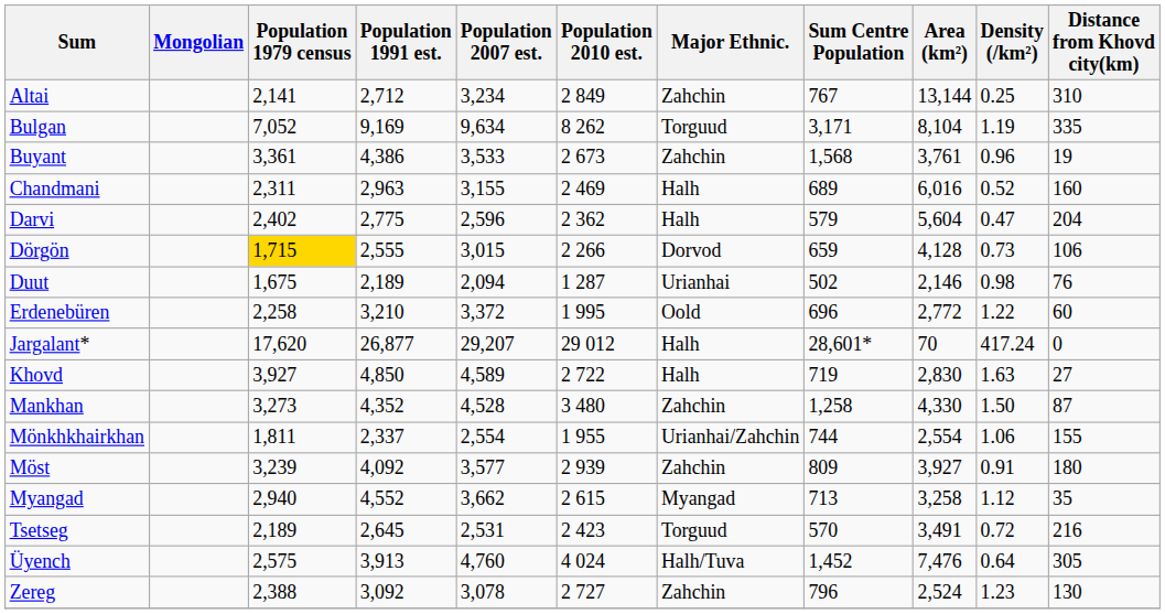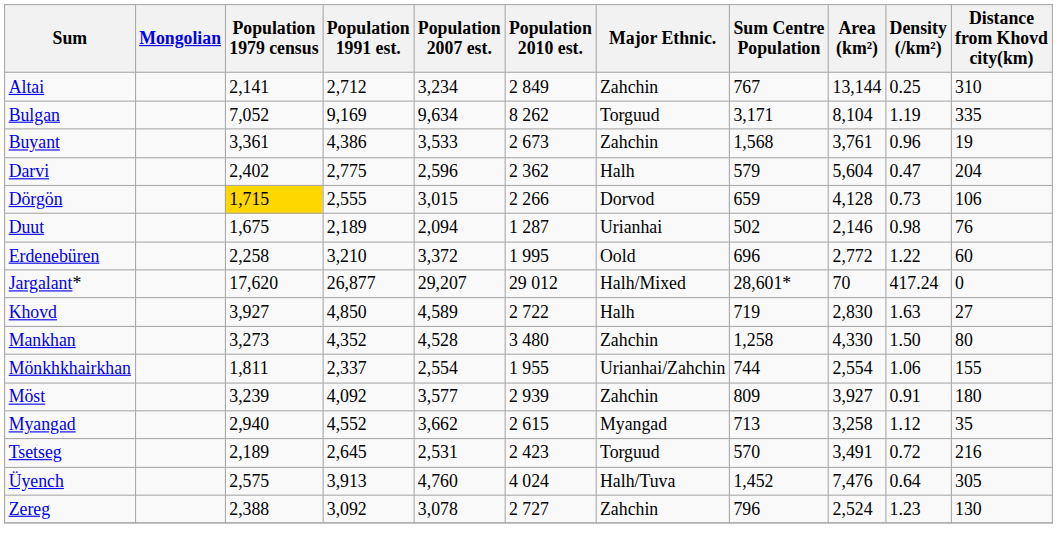 <table class="wikitable">
 <tr>
 <th>Sum</th>
 <th><a href='#'>Mongolian</a></th>
 <th>Population<br>1979 census</th>
 <th>Population<br>1991 est.</th>
 <th>Population<br>2007 est.</th>
 <th>Population<br>2010 est.</th>
 <th>Major Ethnic.</th>
 <th>Sum Centre<br>Population</th>
 <th>Area<br>(km²)</th>
 <th>Density<br>(/km²)</th>
 <th>Distance<br>from Khovd<br>city(km)</th>
 </tr>
 <tr>
 <td><a href='#'>Altai</a></td>
 <td></td>
 <td>2,141</td>
 <td>2,712</td>
 <td>3,234</td>
 <td>2 849</td>
 <td>Zahchin</td>
 <td>767</td>
 <td>13,144</td>
 <td>0.25</td>
 <td>310</td>
 </tr>
 <tr>
 <td><a href='#'>Bulgan</a></td>
 <td></td>
 <td>7,052</td>
 <td>9,169</td>
 <td>9,634</td>
 <td>8 262</td>
 <td>Torguud</td>
 <td>3,171</td>
 <td>8,104</td>
 <td>1.19</td>
 <td>335</td>
 </tr>
 <tr>
 <td><a href='#'>Buyant</a></td>
 <td></td>
 <td>3,361</td>
 <td>4,386</td>
 <td>3,533</td>
 <td>2 673</td>
 <td>Zahchin</td>
 <td>1,568</td>
 <td>3,761</td>
 <td>0.96</td>
 <td>19</td>
-</tr>
-<tr>
-<td><a href='#'>Chandmani</a></td>
-<td></td>
-<td>2,311</td>
-<td>2,963</td>
-<td>3,155</td>
-<td>2 469</td>
-<td>Halh</td>
-<td>689</td>
-<td>6,016</td>
-<td>0.52</td>
-<td>160</td>
 </tr>
 <tr>
 <td><a href='#'>Darvi</a></td>
 <td></td>
 <td>2,402</td>
 <td>2,775</td>
 <td>2,596</td>
 <td>2 362</td>
 <td>Halh</td>
 <td>579</td>
 <td>5,604</td>
 <td>0.47</td>
 <td>204</td>
 </tr>
 <tr>
 <td><a href='#'>Dörgön</a></td>
 <td></td>
 <td style="background: gold;">1,715</td>
 <td>2,555</td>
 <td>3,015</td>
 <td>2 266</td>
 <td>Dorvod</td>
 <td>659</td>
 <td>4,128</td>
 <td>0.73</td>
 <td>106</td>
 </tr>
 <tr>
 <td><a href='#'>Duut</a></td>
 <td></td>
 <td>1,675</td>
 <td>2,189</td>
 <td>2,094</td>
 <td>1 287</td>
 <td>Urianhai</td>
 <td>502</td>
 <td>2,146</td>
 <td>0.98</td>
 <td>76</td>
 </tr>
 <tr>
 <td><a href='#'>Erdenebüren</a></td>
 <td></td>
 <td>2,258</td>
 <td>3,210</td>
 <td>3,372</td>
 <td>1 995</td>
 <td>Oold</td>
 <td>696</td>
 <td>2,772</td>
 <td>1.22</td>
 <td>60</td>
 </tr>
 <tr>
 <td><a href='#'>Jargalant</a>*</td>
 <td></td>
 <td>17,620</td>
 <td>26,877</td>
 <td>29,207</td>
 <td>29 012</td>
-<td>Halh</td>
+<td>Halh/Mixed</td>
 <td>28,601*</td>
 <td>70</td>
 <td>417.24</td>
 <td>0</td>
 </tr>
 <tr>
 <td><a href='#'>Khovd</a></td>
 <td></td>
 <td>3,927</td>
 <td>4,850</td>
 <td>4,589</td>
 <td>2 722</td>
 <td>Halh</td>
 <td>719</td>
 <td>2,830</td>
 <td>1.63</td>
 <td>27</td>
 </tr>
 <tr>
 <td><a href='#'>Mankhan</a></td>
 <td></td>
 <td>3,273</td>
 <td>4,352</td>
 <td>4,528</td>
 <td>3 480</td>
 <td>Zahchin</td>
 <td>1,258</td>
 <td>4,330</td>
 <td>1.50</td>
-<td>87</td>
+<td>80</td>
 </tr>
 <tr>
 <td><a href='#'>Mönkhkhairkhan</a></td>
 <td></td>
 <td>1,811</td>
 <td>2,337</td>
 <td>2,554</td>
 <td>1 955</td>
 <td>Urianhai/Zahchin</td>
 <td>744</td>
 <td>2,554</td>
 <td>1.06</td>
 <td>155</td>
 </tr>
 <tr>
 <td><a href='#'>Möst</a></td>
 <td></td>
 <td>3,239</td>
 <td>4,092</td>
 <td>3,577</td>
 <td>2 939</td>
 <td>Zahchin</td>
 <td>809</td>
 <td>3,927</td>
 <td>0.91</td>
 <td>180</td>
 </tr>
 <tr>
 <td><a href='#'>Myangad</a></td>
 <td></td>
 <td>2,940</td>
 <td>4,552</td>
 <td>3,662</td>
 <td>2 615</td>
 <td>Myangad</td>
 <td>713</td>
 <td>3,258</td>
 <td>1.12</td>
 <td>35</td>
 </tr>
 <tr>
 <td><a href='#'>Tsetseg</a></td>
 <td></td>
 <td>2,189</td>
 <td>2,645</td>
 <td>2,531</td>
 <td>2 423</td>
 <td>Torguud</td>
 <td>570</td>
 <td>3,491</td>
 <td>0.72</td>
 <td>216</td>
 </tr>
 <tr>
 <td><a href='#'>Üyench</a></td>
 <td></td>
 <td>2,575</td>
 <td>3,913</td>
 <td>4,760</td>
 <td>4 024</td>
 <td>Halh/Tuva</td>
 <td>1,452</td>
 <td>7,476</td>
 <td>0.64</td>
 <td>305</td>
 </tr>
 <tr>
 <td><a href='#'>Zereg</a></td>
 <td></td>
 <td>2,388</td>
 <td>3,092</td>
 <td>3,078</td>
 <td>2 727</td>
 <td>Zahchin</td>
 <td>796</td>
 <td>2,524</td>
 <td>1.23</td>
 <td>130</td>
 </tr>
 <tr>
 </tr>
 </table>
